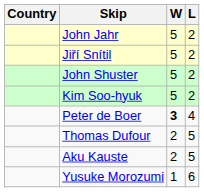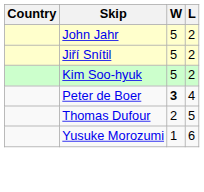 <table class=wikitable>
 <tr>
 <th>Country</th>
 <th>Skip</th>
 <th>W</th>
 <th>L</th>
 </tr>
 <tr bgcolor=#ffffcc>
 <td></td>
 <td><a href='#'>John Jahr</a></td>
 <td>5</td>
 <td>2</td>
 </tr>
 <tr bgcolor=#ffffcc>
 <td></td>
 <td><a href='#'>Jiří Snítil</a></td>
-<td>5</td>
-<td>2</td>
-</tr>
-<tr bgcolor=#ccffcc>
-<td></td>
-<td><a href='#'>John Shuster</a></td>
 <td>5</td>
 <td>2</td>
 </tr>
 <tr bgcolor=#ccffcc>
 <td></td>
 <td><a href='#'>Kim Soo-hyuk</a></td>
 <td>5</td>
 <td>2</td>
 </tr>
 <tr>
 <td></td>
 <td><a href='#'>Peter de Boer</a></td>
 <td><strong>3</strong></td>
 <td>4</td>
 </tr>
 <tr>
 <td></td>
 <td><a href='#'>Thomas Dufour</a></td>
 <td>2</td>
 <td>5</td>
 </tr>
 <tr>
 <td></td>
-<td><a href='#'>Aku Kauste</a></td>
-<td>2</td>
-<td>5</td>
-</tr>
-<tr>
-<td></td>
 <td><a href='#'>Yusuke Morozumi</a></td>
 <td>1</td>
 <td>6</td>
 </tr>
 </table>
